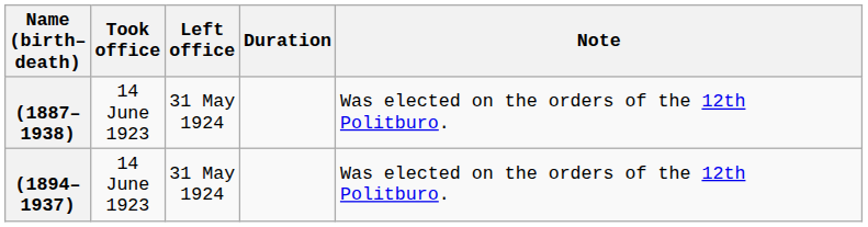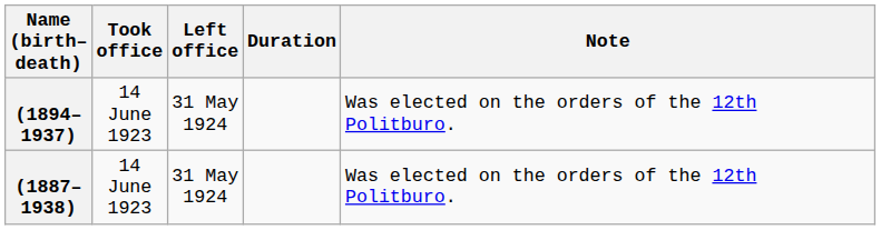 <table class="wikitable plainrowheaders sortable" style="text-align:center;" border="1">
 <tr>
 <th scope="col">Name<br>(birth–death)</th>
 <th scope="col">Took office</th>
 <th scope="col">Left office</th>
 <th scope="col">Duration</th>
 <th scope="col" style="width:30em;">Note</th>
 </tr>
 <tr>
+<th scope="row"><br>(1894–1937)</th>
+<td>14 June 1923</td>
+<td>31 May 1924</td>
+<td></td>
+<td align="left">Was elected on the orders of the <a href='#'>12th Politburo</a>.</td>
+</tr>
+<tr>
 <th scope="row"><br>(1887–1938)</th>
 <td>14 June 1923</td>
 <td>31 May 1924</td>
 <td></td>
 <td align="left">Was elected on the orders of the <a href='#'>12th Politburo</a>.</td>
 </tr>
-<tr>
-<th scope="row"><br>(1894–1937)</th>
-<td>14 June 1923</td>
-<td>31 May 1924</td>
-<td></td>
-<td align="left">Was elected on the orders of the <a href='#'>12th Politburo</a>.</td>
-</tr>
 </table>
